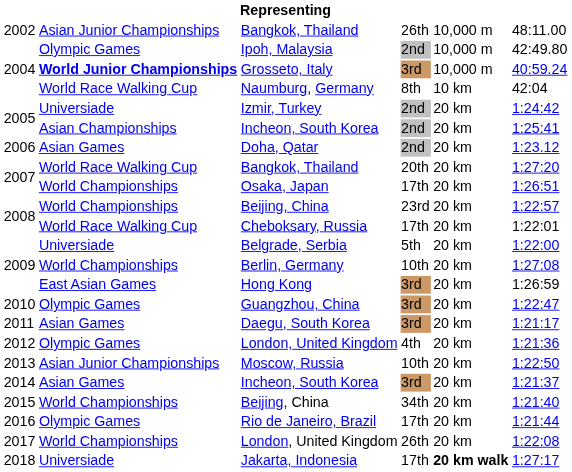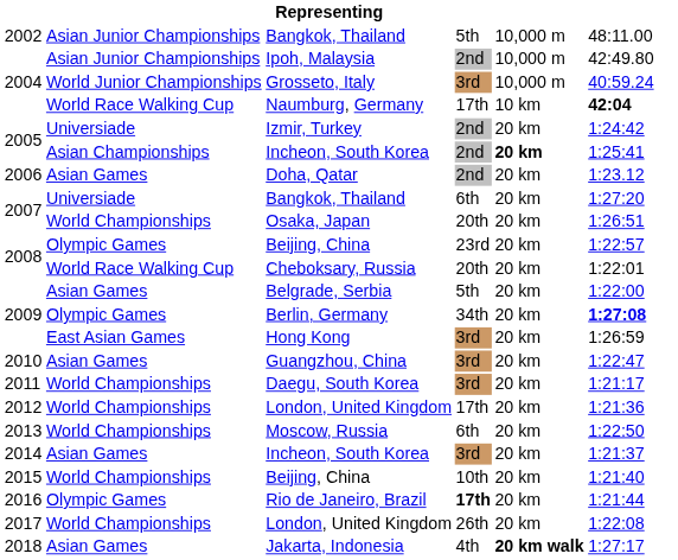 <table>
 <tr>
 <th colspan="6">Representing </th>
 </tr>
 <tr>
 <td>2002</td>
 <td><a href='#'>Asian Junior Championships</a></td>
 <td><a href='#'>Bangkok, Thailand</a></td>
-<td>26th</td>
+<td>5th</td>
 <td>10,000 m</td>
 <td>48:11.00</td>
 </tr>
 <tr>
 <td rowspan=3>2004</td>
-<td><a href='#'>Olympic Games</a></td>
+<td><a href='#'>Asian Junior Championships</a></td>
 <td><a href='#'>Ipoh, Malaysia</a></td>
 <td bgcolor="silver">2nd</td>
 <td>10,000 m</td>
 <td>42:49.80</td>
 </tr>
 <tr>
-<td><strong><a href='#'>World Junior Championships</a></strong></td>
+<td><a href='#'>World Junior Championships</a></td>
 <td><a href='#'>Grosseto, Italy</a></td>
 <td bgcolor="cc9966">3rd</td>
 <td>10,000 m</td>
 <td><a href='#'>40:59.24</a></td>
 </tr>
 <tr>
 <td><a href='#'>World Race Walking Cup</a></td>
 <td><a href='#'>Naumburg</a>, <a href='#'>Germany</a></td>
-<td>8th</td>
+<td>17th</td>
 <td>10 km</td>
-<td>42:04</td>
+<td><strong>42:04</strong></td>
 </tr>
 <tr>
 <td rowspan=2>2005</td>
 <td><a href='#'>Universiade</a></td>
 <td><a href='#'>Izmir, Turkey</a></td>
 <td bgcolor="silver">2nd</td>
 <td>20 km</td>
 <td><a href='#'>1:24:42</a></td>
 </tr>
 <tr>
 <td><a href='#'>Asian Championships</a></td>
 <td><a href='#'>Incheon, South Korea</a></td>
 <td bgcolor="silver">2nd</td>
-<td>20 km</td>
+<td><strong>20 km</strong></td>
 <td><a href='#'>1:25:41</a></td>
 </tr>
 <tr>
 <td>2006</td>
 <td><a href='#'>Asian Games</a></td>
 <td><a href='#'>Doha, Qatar</a></td>
 <td bgcolor="silver">2nd</td>
 <td>20 km</td>
 <td><a href='#'>1:23.12</a></td>
 </tr>
 <tr>
 <td rowspan=2>2007</td>
-<td><a href='#'>World Race Walking Cup</a></td>
+<td><a href='#'>Universiade</a></td>
 <td><a href='#'>Bangkok, Thailand</a></td>
-<td>20th</td>
+<td>6th</td>
 <td>20 km</td>
 <td><a href='#'>1:27:20</a></td>
 </tr>
 <tr>
 <td><a href='#'>World Championships</a></td>
 <td><a href='#'>Osaka, Japan</a></td>
-<td>17th</td>
+<td>20th</td>
 <td>20 km</td>
 <td><a href='#'>1:26:51</a></td>
 </tr>
 <tr>
 <td rowspan=2>2008</td>
-<td><a href='#'>World Championships</a></td>
+<td><a href='#'>Olympic Games</a></td>
 <td><a href='#'>Beijing, China</a></td>
 <td>23rd</td>
 <td>20 km</td>
 <td><a href='#'>1:22:57</a></td>
 </tr>
 <tr>
 <td><a href='#'>World Race Walking Cup</a></td>
 <td><a href='#'>Cheboksary, Russia</a></td>
-<td>17th</td>
+<td>20th</td>
 <td>20 km</td>
 <td>1:22:01</td>
 </tr>
 <tr>
 <td rowspan=3>2009</td>
-<td><a href='#'>Universiade</a></td>
+<td><a href='#'>Asian Games</a></td>
 <td><a href='#'>Belgrade, Serbia</a></td>
 <td>5th</td>
 <td>20 km</td>
 <td><a href='#'>1:22:00</a></td>
 </tr>
 <tr>
-<td><a href='#'>World Championships</a></td>
+<td><a href='#'>Olympic Games</a></td>
 <td><a href='#'>Berlin, Germany</a></td>
-<td>10th</td>
+<td>34th</td>
 <td>20 km</td>
-<td><a href='#'>1:27:08</a></td>
+<td><strong><a href='#'>1:27:08</a></strong></td>
 </tr>
 <tr>
 <td><a href='#'>East Asian Games</a></td>
 <td><a href='#'>Hong Kong</a></td>
 <td bgcolor="cc9966">3rd</td>
 <td>20 km</td>
 <td>1:26:59</td>
 </tr>
 <tr>
 <td>2010</td>
-<td><a href='#'>Olympic Games</a></td>
+<td><a href='#'>Asian Games</a></td>
 <td><a href='#'>Guangzhou, China</a></td>
 <td bgcolor="cc9966">3rd</td>
 <td>20 km</td>
 <td><a href='#'>1:22:47</a></td>
 </tr>
 <tr>
 <td>2011</td>
-<td><a href='#'>Asian Games</a></td>
+<td><a href='#'>World Championships</a></td>
 <td><a href='#'>Daegu, South Korea</a></td>
 <td bgcolor="cc9966">3rd</td>
 <td>20 km</td>
 <td><a href='#'>1:21:17</a></td>
 </tr>
 <tr>
 <td>2012</td>
-<td><a href='#'>Olympic Games</a></td>
+<td><a href='#'>World Championships</a></td>
 <td><a href='#'>London, United Kingdom</a></td>
-<td>4th</td>
+<td>17th</td>
 <td>20 km</td>
 <td><a href='#'>1:21:36</a></td>
 </tr>
 <tr>
 <td>2013</td>
-<td><a href='#'>Asian Junior Championships</a></td>
+<td><a href='#'>World Championships</a></td>
 <td><a href='#'>Moscow, Russia</a></td>
-<td>10th</td>
+<td>6th</td>
 <td>20 km</td>
 <td><a href='#'>1:22:50</a></td>
 </tr>
 <tr>
 <td>2014</td>
 <td><a href='#'>Asian Games</a></td>
 <td><a href='#'>Incheon, South Korea</a></td>
 <td bgcolor="cc9966">3rd</td>
 <td>20 km</td>
 <td><a href='#'>1:21:37</a></td>
 </tr>
 <tr>
 <td>2015</td>
 <td><a href='#'>World Championships</a></td>
 <td><a href='#'>Beijing</a>, China</td>
-<td>34th</td>
+<td>10th</td>
 <td>20 km</td>
 <td><a href='#'>1:21:40</a></td>
 </tr>
 <tr>
 <td>2016</td>
 <td><a href='#'>Olympic Games</a></td>
 <td><a href='#'>Rio de Janeiro, Brazil</a></td>
-<td>17th</td>
+<td><strong>17th</strong></td>
 <td>20 km</td>
 <td><a href='#'>1:21:44</a></td>
 </tr>
 <tr>
 <td>2017</td>
 <td><a href='#'>World Championships</a></td>
 <td><a href='#'>London</a>, United Kingdom</td>
 <td>26th</td>
 <td>20 km</td>
 <td><a href='#'>1:22:08</a></td>
 </tr>
 <tr>
 <td>2018</td>
-<td><a href='#'>Universiade</a></td>
+<td><a href='#'>Asian Games</a></td>
 <td><a href='#'>Jakarta, Indonesia</a></td>
-<td>17th</td>
+<td>4th</td>
 <td><strong>20 km walk</strong></td>
 <td><a href='#'>1:27:17</a></td>
 </tr>
 </table>
